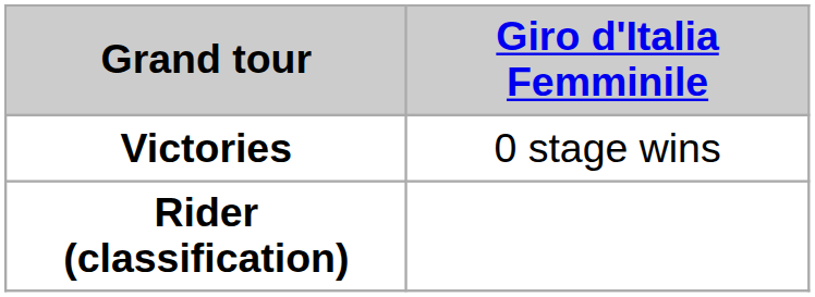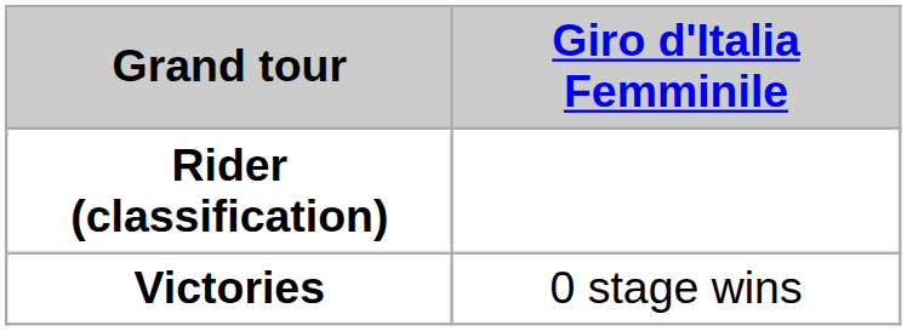 <table class="wikitable" style="background-color:#ffffff; text-align:center;">
 <tr ---->
 <th scope="row" style="background-color:#CCCCCC; text-align:center; width:150px;">Grand tour</th>
 <th scope="col" style="background-color:#CCCCCC; width:150px;"><a href='#'>Giro d'Italia Femminile</a></th>
 </tr>
 <tr>
+<th scope="row" style="background-color:#ffffff; text-align:center;">Rider (classification)</th>
+<td></td>
+</tr>
+<tr>
 <th scope="row" style="background-color:#ffffff; text-align:center;">Victories</th>
 <td>0 stage wins</td>
 </tr>
-<tr>
-<th scope="row" style="background-color:#ffffff; text-align:center;">Rider (classification)</th>
-<td></td>
-</tr>
 </table>
